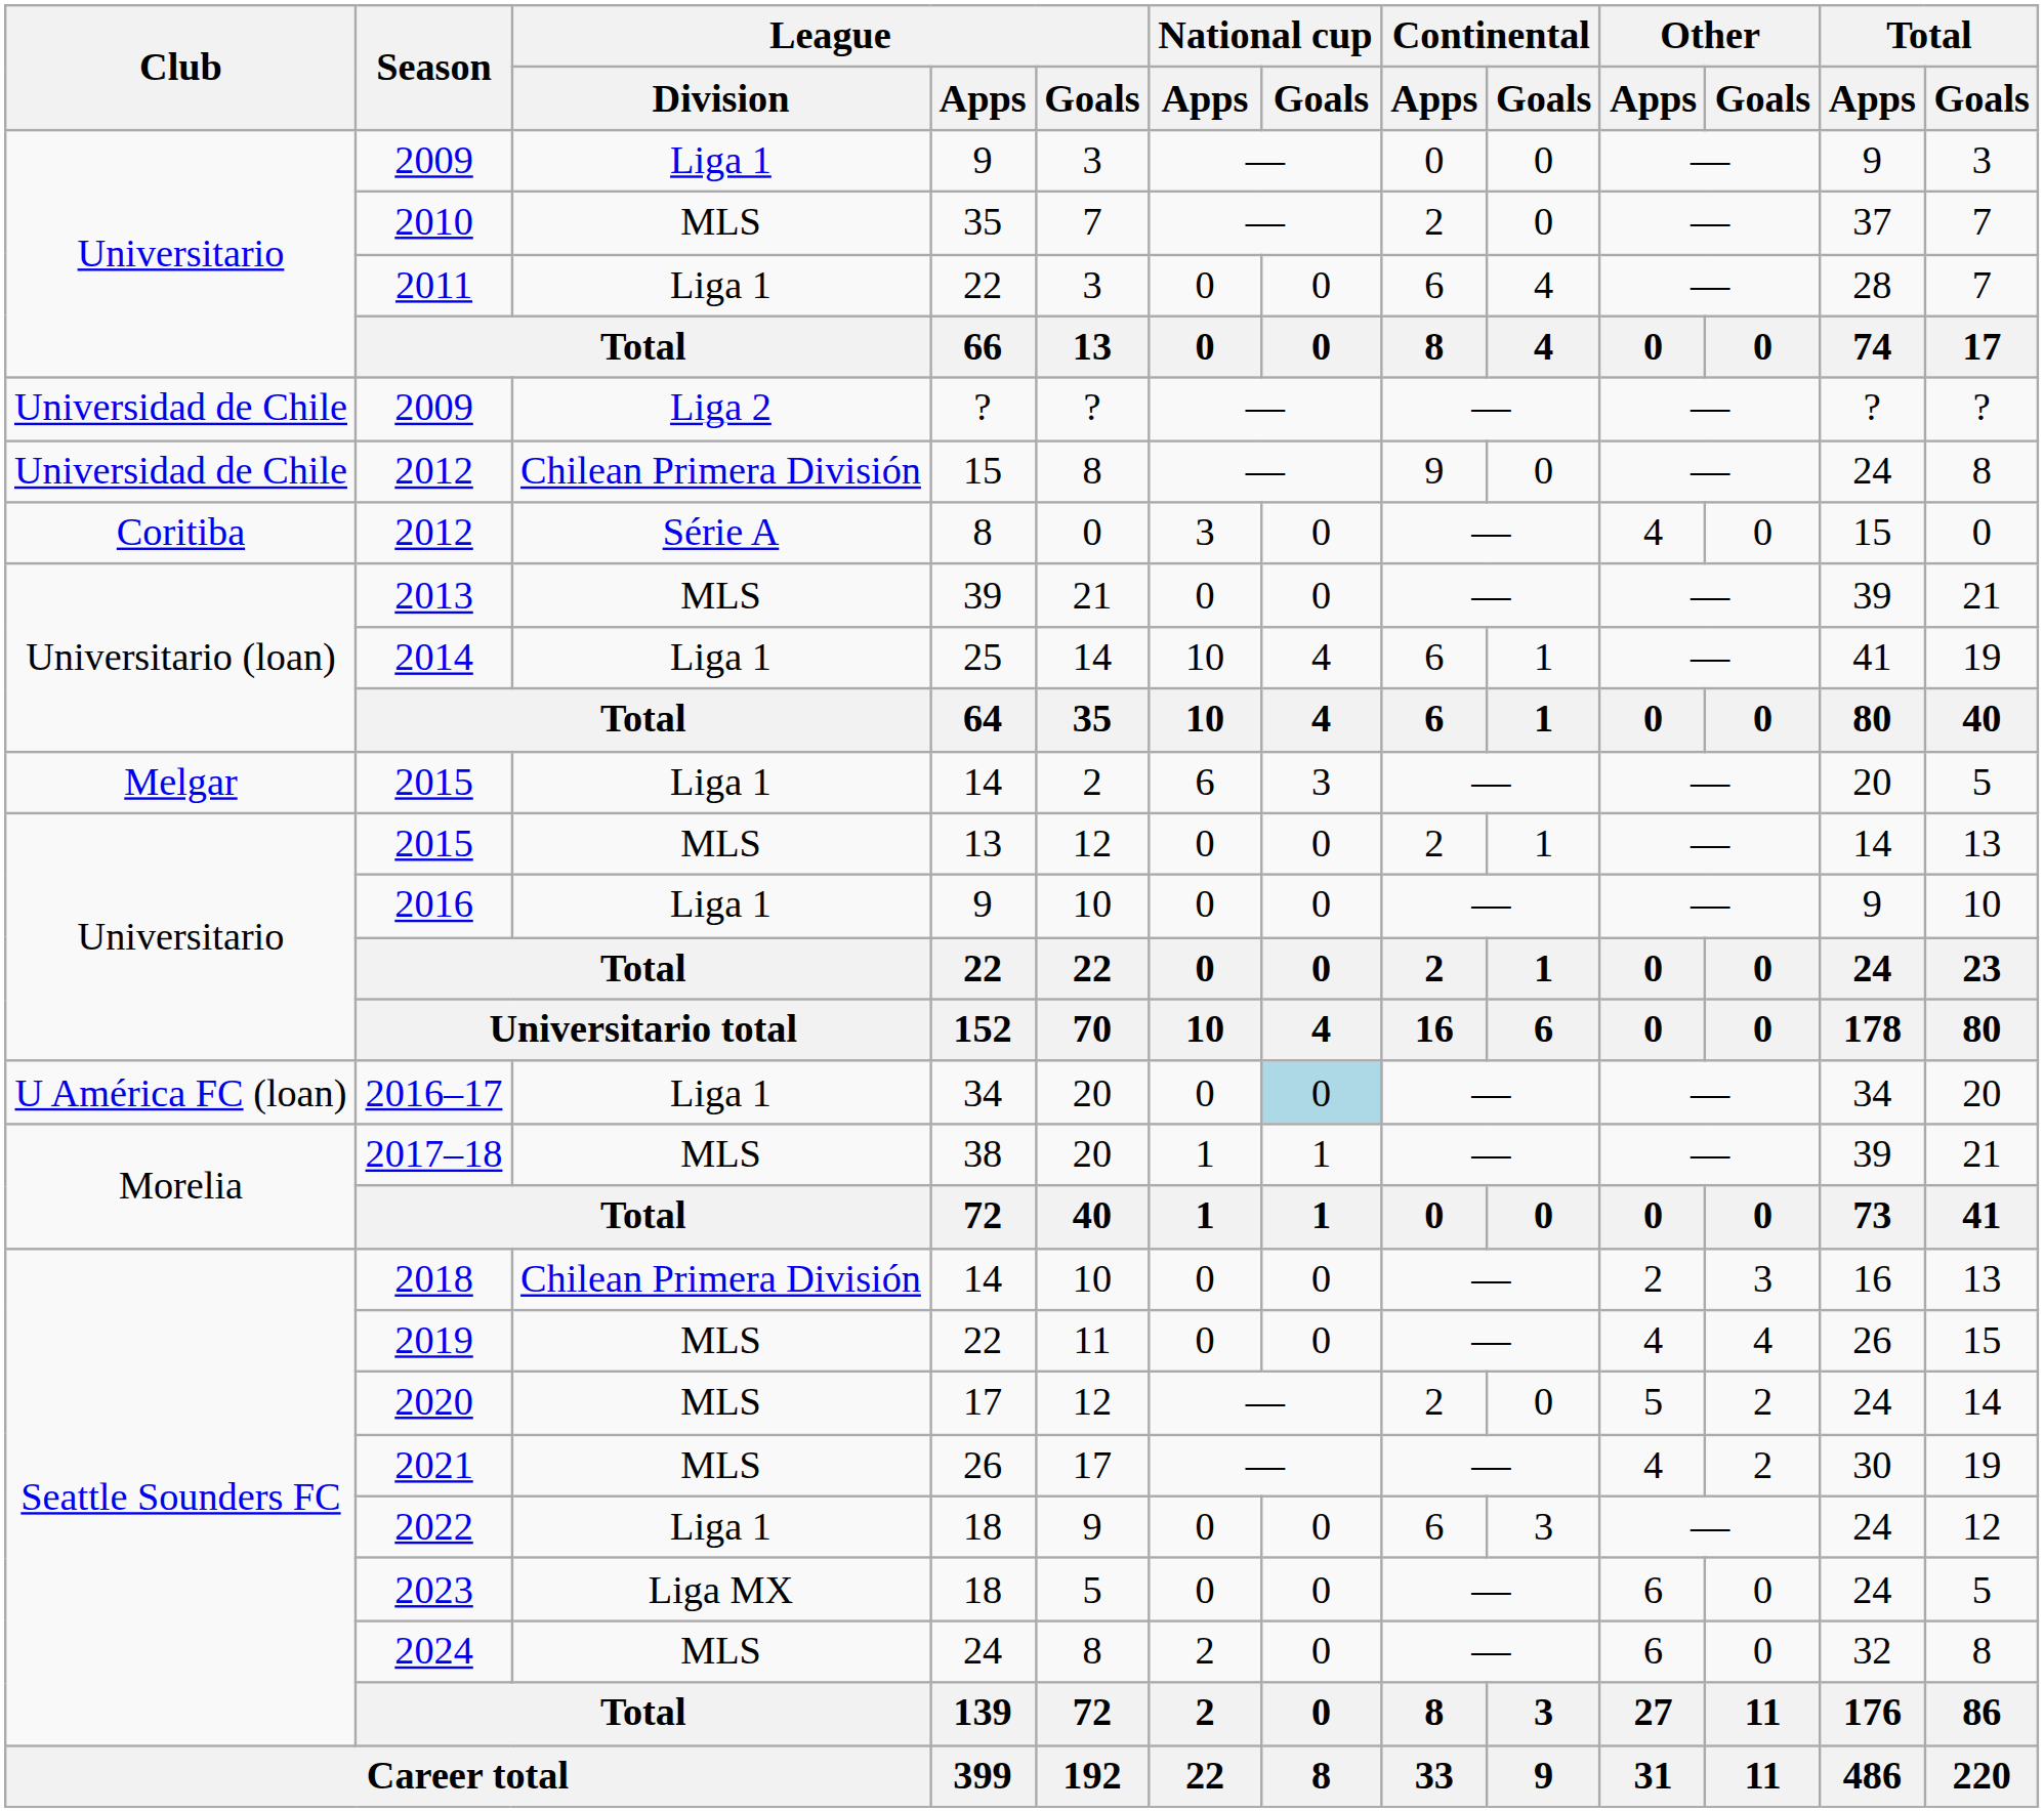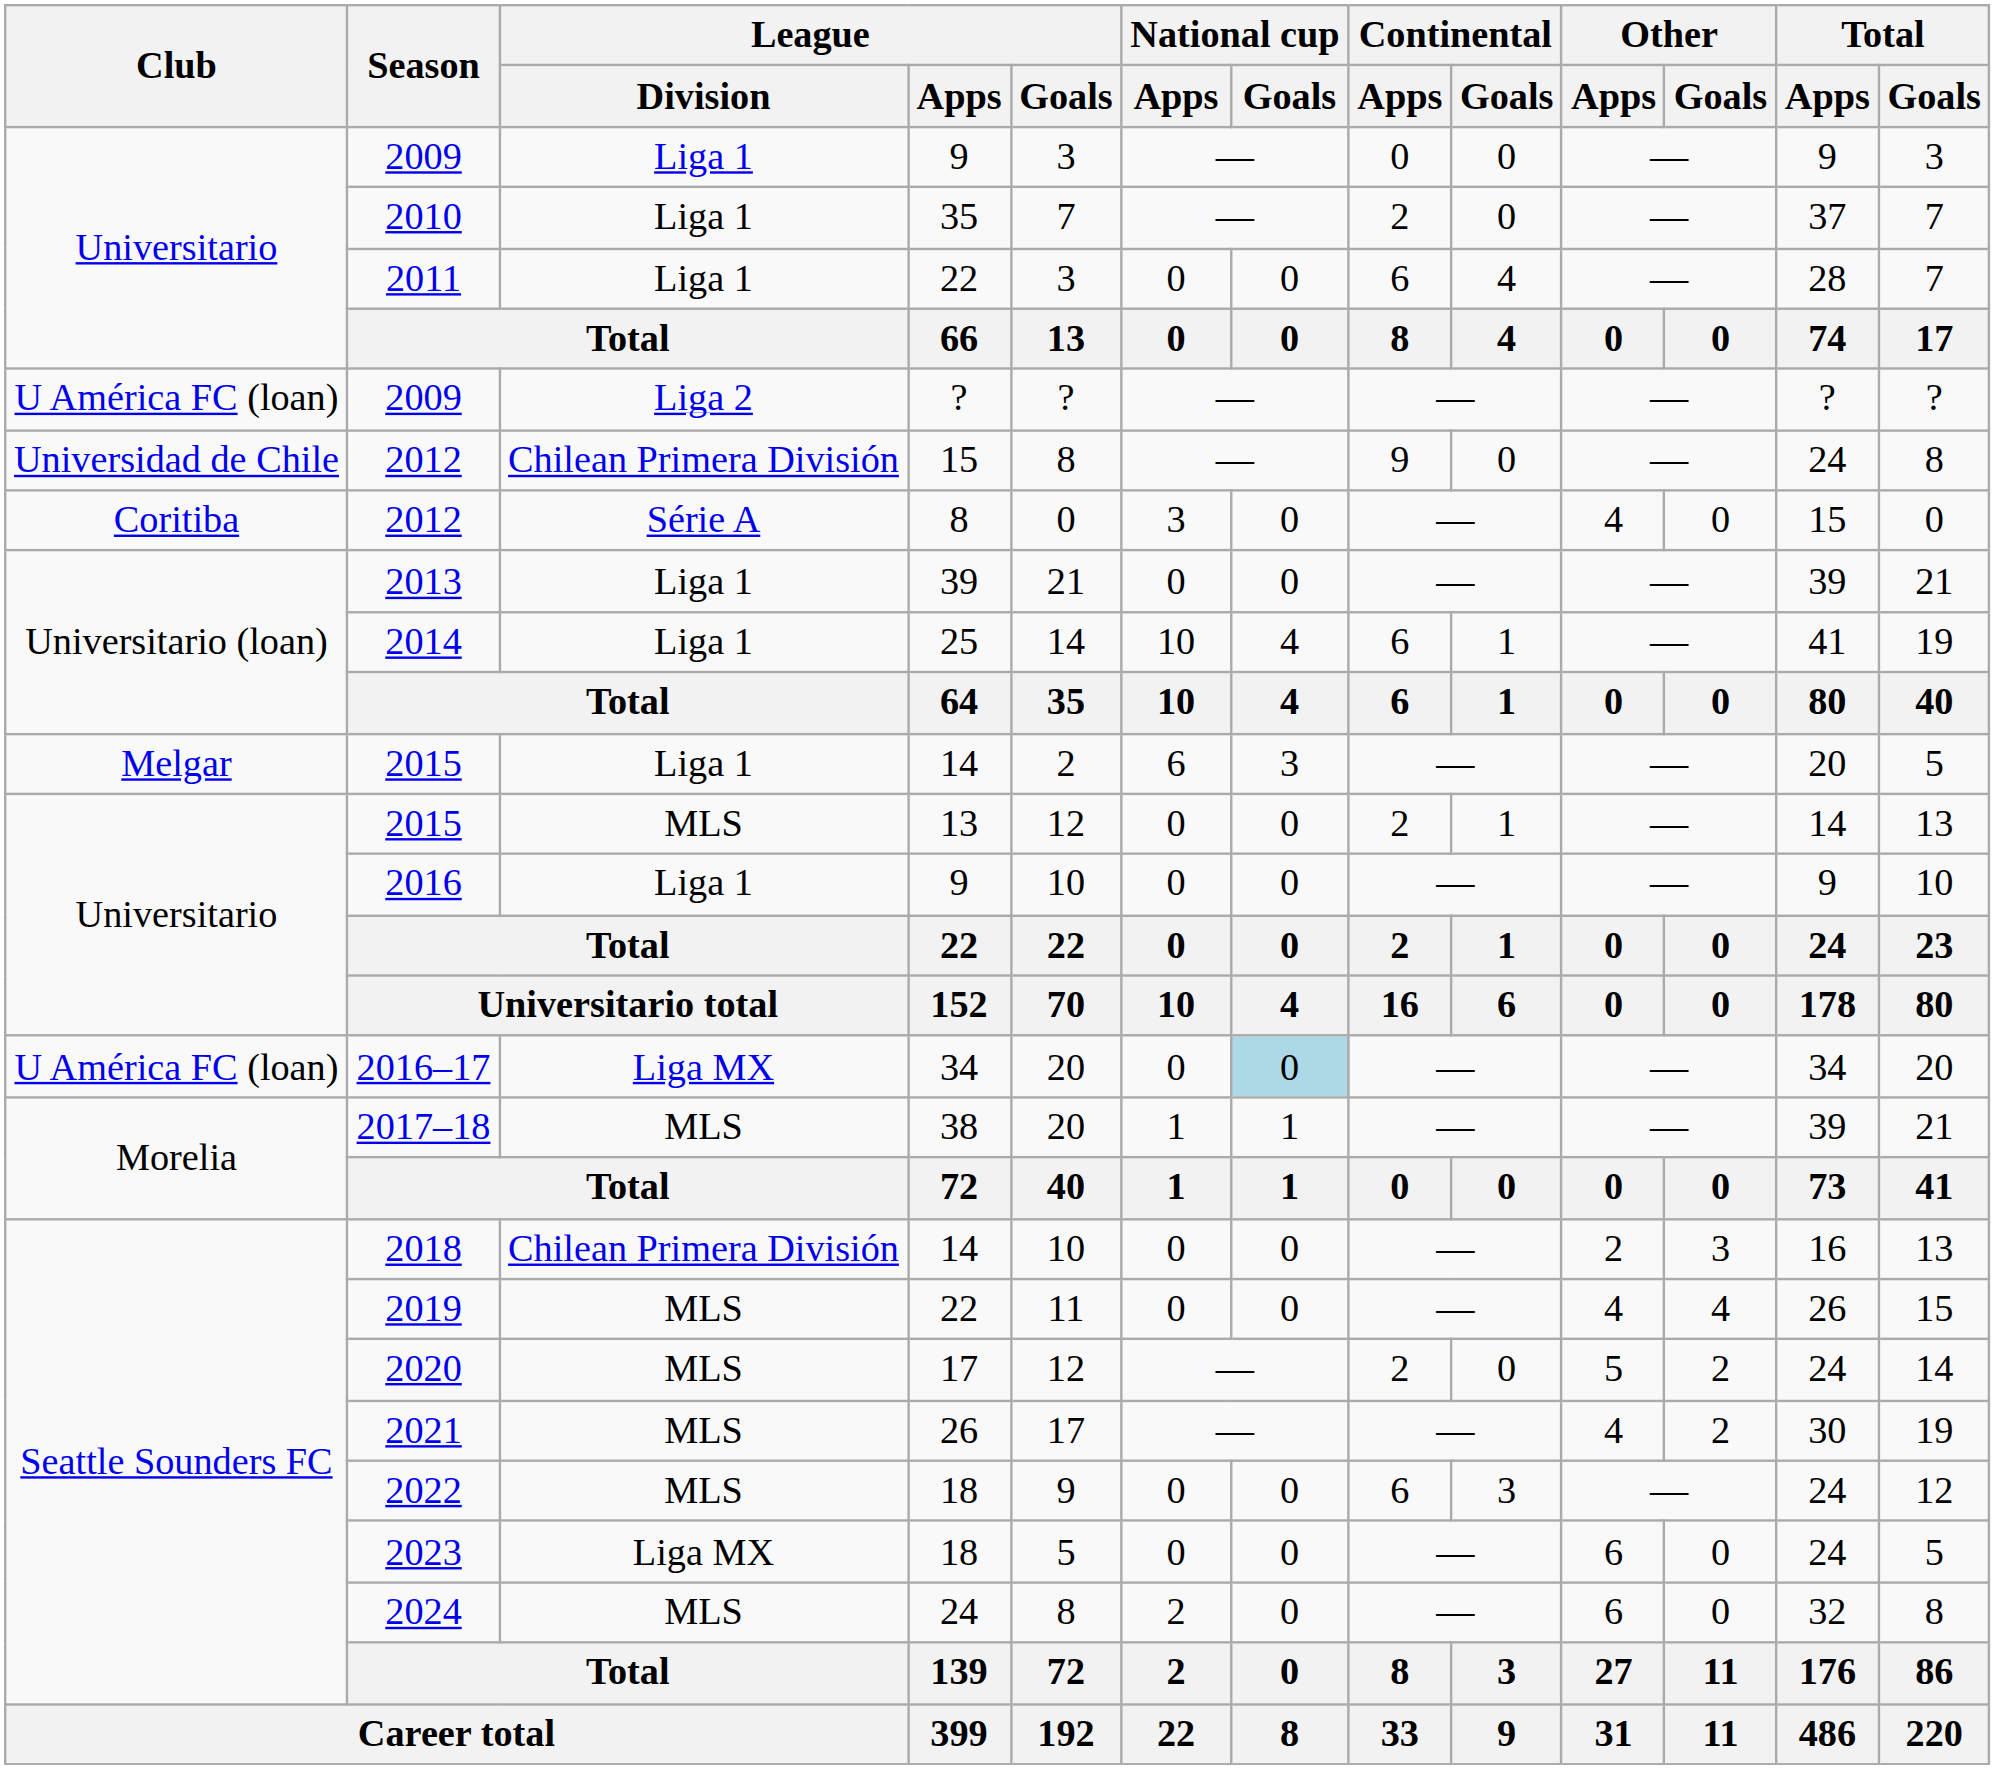 <table class="wikitable" style="text-align:center">
 <tr>
 <th rowspan="2">Club</th>
 <th rowspan="2">Season</th>
 <th colspan="3">League</th>
 <th colspan="2">National cup</th>
 <th colspan="2">Continental</th>
 <th colspan="2">Other</th>
 <th colspan="2">Total</th>
 </tr>
 <tr>
 <th>Division</th>
 <th>Apps</th>
 <th>Goals</th>
 <th>Apps</th>
 <th>Goals</th>
 <th>Apps</th>
 <th>Goals</th>
 <th>Apps</th>
 <th>Goals</th>
 <th>Apps</th>
 <th>Goals</th>
 </tr>
 <tr>
 <td rowspan="4"><a href='#'>Universitario</a></td>
 <td><a href='#'>2009</a></td>
 <td><a href='#'>Liga 1</a></td>
 <td>9</td>
 <td>3</td>
 <td colspan="2">—</td>
 <td>0</td>
 <td>0</td>
 <td colspan="2">—</td>
 <td>9</td>
 <td>3</td>
 </tr>
 <tr>
 <td><a href='#'>2010</a></td>
-<td>MLS</td>
+<td>Liga 1</td>
 <td>35</td>
 <td>7</td>
 <td colspan="2">—</td>
 <td>2</td>
 <td>0</td>
 <td colspan="2">—</td>
 <td>37</td>
 <td>7</td>
 </tr>
 <tr>
 <td><a href='#'>2011</a></td>
 <td>Liga 1</td>
 <td>22</td>
 <td>3</td>
 <td>0</td>
 <td>0</td>
 <td>6</td>
 <td>4</td>
 <td colspan="2">—</td>
 <td>28</td>
 <td>7</td>
 </tr>
 <tr>
 <th colspan="2">Total</th>
 <th>66</th>
 <th>13</th>
 <th>0</th>
 <th>0</th>
 <th>8</th>
 <th>4</th>
 <th>0</th>
 <th>0</th>
 <th>74</th>
 <th>17</th>
 </tr>
 <tr>
-<td><a href='#'>Universidad de Chile</a></td>
+<td><a href='#'>U América FC</a> (loan)</td>
 <td><a href='#'>2009</a></td>
 <td><a href='#'>Liga 2</a></td>
 <td>?</td>
 <td>?</td>
 <td colspan="2">—</td>
 <td colspan="2">—</td>
 <td colspan="2">—</td>
 <td>?</td>
 <td>?</td>
 </tr>
 <tr>
 <td><a href='#'>Universidad de Chile</a></td>
 <td><a href='#'>2012</a></td>
 <td><a href='#'>Chilean Primera División</a></td>
 <td>15</td>
 <td>8</td>
 <td colspan="2">—</td>
 <td>9</td>
 <td>0</td>
 <td colspan="2">—</td>
 <td>24</td>
 <td>8</td>
 </tr>
 <tr>
 <td><a href='#'>Coritiba</a></td>
 <td><a href='#'>2012</a></td>
 <td><a href='#'>Série A</a></td>
 <td>8</td>
 <td>0</td>
 <td>3</td>
 <td>0</td>
 <td colspan="2">—</td>
 <td>4</td>
 <td>0</td>
 <td>15</td>
 <td>0</td>
 </tr>
 <tr>
 <td rowspan="3">Universitario (loan)</td>
 <td><a href='#'>2013</a></td>
-<td>MLS</td>
+<td>Liga 1</td>
 <td>39</td>
 <td>21</td>
 <td>0</td>
 <td>0</td>
 <td colspan="2">—</td>
 <td colspan="2">—</td>
 <td>39</td>
 <td>21</td>
 </tr>
 <tr>
 <td><a href='#'>2014</a></td>
 <td>Liga 1</td>
 <td>25</td>
 <td>14</td>
 <td>10</td>
 <td>4</td>
 <td>6</td>
 <td>1</td>
 <td colspan="2">—</td>
 <td>41</td>
 <td>19</td>
 </tr>
 <tr>
 <th colspan="2">Total</th>
 <th>64</th>
 <th>35</th>
 <th>10</th>
 <th>4</th>
 <th>6</th>
 <th>1</th>
 <th>0</th>
 <th>0</th>
 <th>80</th>
 <th>40</th>
 </tr>
 <tr>
 <td><a href='#'>Melgar</a></td>
 <td><a href='#'>2015</a></td>
 <td>Liga 1</td>
 <td>14</td>
 <td>2</td>
 <td>6</td>
 <td>3</td>
 <td colspan="2">—</td>
 <td colspan="2">—</td>
 <td>20</td>
 <td>5</td>
 </tr>
 <tr>
 <td rowspan="4">Universitario</td>
 <td><a href='#'>2015</a></td>
 <td>MLS</td>
 <td>13</td>
 <td>12</td>
 <td>0</td>
 <td>0</td>
 <td>2</td>
 <td>1</td>
 <td colspan="2">—</td>
 <td>14</td>
 <td>13</td>
 </tr>
 <tr>
 <td><a href='#'>2016</a></td>
 <td>Liga 1</td>
 <td>9</td>
 <td>10</td>
 <td>0</td>
 <td>0</td>
 <td colspan="2">—</td>
 <td colspan="2">—</td>
 <td>9</td>
 <td>10</td>
 </tr>
 <tr>
 <th colspan="2">Total</th>
 <th>22</th>
 <th>22</th>
 <th>0</th>
 <th>0</th>
 <th>2</th>
 <th>1</th>
 <th>0</th>
 <th>0</th>
 <th>24</th>
 <th>23</th>
 </tr>
 <tr>
 <th colspan="2">Universitario total</th>
 <th>152</th>
 <th>70</th>
 <th>10</th>
 <th>4</th>
 <th>16</th>
 <th>6</th>
 <th>0</th>
 <th>0</th>
 <th>178</th>
 <th>80</th>
 </tr>
 <tr>
 <td><a href='#'>U América FC</a> (loan)</td>
 <td><a href='#'>2016–17</a></td>
-<td>Liga 1</td>
+<td><a href='#'>Liga MX</a></td>
 <td>34</td>
 <td>20</td>
 <td>0</td>
 <td style="background: lightblue;">0</td>
 <td colspan="2">—</td>
 <td colspan="2">—</td>
 <td>34</td>
 <td>20</td>
 </tr>
 <tr>
 <td rowspan="2">Morelia</td>
 <td><a href='#'>2017–18</a></td>
 <td>MLS</td>
 <td>38</td>
 <td>20</td>
 <td>1</td>
 <td>1</td>
 <td colspan="2">—</td>
 <td colspan="2">—</td>
 <td>39</td>
 <td>21</td>
 </tr>
 <tr>
 <th colspan="2">Total</th>
 <th>72</th>
 <th>40</th>
 <th>1</th>
 <th>1</th>
 <th>0</th>
 <th>0</th>
 <th>0</th>
 <th>0</th>
 <th>73</th>
 <th>41</th>
 </tr>
 <tr>
 <td rowspan="8"><a href='#'>Seattle Sounders FC</a></td>
 <td><a href='#'>2018</a></td>
 <td><a href='#'>Chilean Primera División</a></td>
 <td>14</td>
 <td>10</td>
 <td>0</td>
 <td>0</td>
 <td colspan="2">—</td>
 <td>2</td>
 <td>3</td>
 <td>16</td>
 <td>13</td>
 </tr>
 <tr>
 <td><a href='#'>2019</a></td>
 <td>MLS</td>
 <td>22</td>
 <td>11</td>
 <td>0</td>
 <td>0</td>
 <td colspan="2">—</td>
 <td>4</td>
 <td>4</td>
 <td>26</td>
 <td>15</td>
 </tr>
 <tr>
 <td><a href='#'>2020</a></td>
 <td>MLS</td>
 <td>17</td>
 <td>12</td>
 <td colspan="2">—</td>
 <td>2</td>
 <td>0</td>
 <td>5</td>
 <td>2</td>
 <td>24</td>
 <td>14</td>
 </tr>
 <tr>
 <td><a href='#'>2021</a></td>
 <td>MLS</td>
 <td>26</td>
 <td>17</td>
 <td colspan="2">—</td>
 <td colspan="2">—</td>
 <td>4</td>
 <td>2</td>
 <td>30</td>
 <td>19</td>
 </tr>
 <tr>
 <td><a href='#'>2022</a></td>
-<td>Liga 1</td>
+<td>MLS</td>
 <td>18</td>
 <td>9</td>
 <td>0</td>
 <td>0</td>
 <td>6</td>
 <td>3</td>
 <td colspan="2">—</td>
 <td>24</td>
 <td>12</td>
 </tr>
 <tr>
 <td><a href='#'>2023</a></td>
 <td>Liga MX</td>
 <td>18</td>
 <td>5</td>
 <td>0</td>
 <td>0</td>
 <td colspan="2">—</td>
 <td>6</td>
 <td>0</td>
 <td>24</td>
 <td>5</td>
 </tr>
 <tr>
 <td><a href='#'>2024</a></td>
 <td>MLS</td>
 <td>24</td>
 <td>8</td>
 <td>2</td>
 <td>0</td>
 <td colspan="2">—</td>
 <td>6</td>
 <td>0</td>
 <td>32</td>
 <td>8</td>
 </tr>
 <tr>
 <th colspan="2">Total</th>
 <th>139</th>
 <th>72</th>
 <th>2</th>
 <th>0</th>
 <th>8</th>
 <th>3</th>
 <th>27</th>
 <th>11</th>
 <th>176</th>
 <th>86</th>
 </tr>
 <tr>
 <th colspan="3">Career total</th>
 <th>399</th>
 <th>192</th>
 <th>22</th>
 <th>8</th>
 <th>33</th>
 <th>9</th>
 <th>31</th>
 <th>11</th>
 <th>486</th>
 <th>220</th>
 </tr>
 </table>
